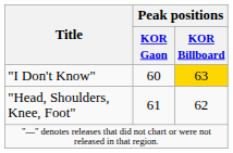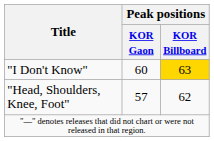 <table class="wikitable" style="text-align:center;">
 <tr>
 <th rowspan=2 width="140">Title</th>
 <th colspan=2>Peak positions</th>
 </tr>
 <tr>
 <th width="40"><small><a href='#'>KOR<br>Gaon</a></small><br></th>
 <th width="40"><small><a href='#'>KOR<br>Billboard</a></small><br></th>
 </tr>
 <tr>
 <td align="left">"I Don't Know"</td>
 <td align=center>60</td>
 <td align=center style="background: gold;">63</td>
 </tr>
 <tr>
 <td align="left">"Head, Shoulders, Knee, Foot"</td>
-<td align=center>61</td>
+<td align=center>57</td>
 <td align=center>62</td>
 </tr>
 <tr>
 <td colspan="10" style="text-align:center; font-size:8pt;">"—" denotes releases that did not chart or were not released in that region.</td>
 </tr>
 </table>
